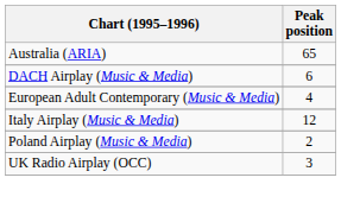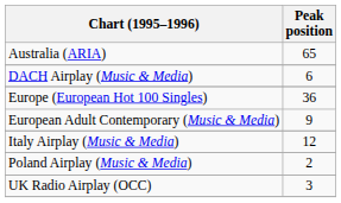 <table class="wikitable sortable">
 <tr>
 <th>Chart (1995–1996)</th>
 <th>Peak<br>position</th>
 </tr>
 <tr>
 <td>Australia (<a href='#'>ARIA</a>)</td>
 <td align="center">65</td>
 </tr>
 <tr>
 </tr>
 <tr>
 </tr>
 <tr>
 </tr>
 <tr>
 <td><a href='#'>DACH</a> Airplay (<em><a href='#'>Music & Media</a></em>)</td>
 <td align="center">6</td>
 </tr>
 <tr>
 </tr>
 <tr>
+<td>Europe (<a href='#'>European Hot 100 Singles</a>)</td>
+<td align="center">36</td>
+</tr>
+<tr>
 <td>European Adult Contemporary (<em><a href='#'>Music & Media</a></em>)</td>
-<td align="center">4</td>
+<td align="center">9</td>
 </tr>
 <tr>
 </tr>
 <tr>
 <td>Italy Airplay (<em><a href='#'>Music & Media</a></em>)</td>
 <td align="center">12</td>
 </tr>
 <tr>
 </tr>
 <tr>
 <td>Poland Airplay (<em><a href='#'>Music & Media</a></em>)</td>
 <td align="center">2</td>
 </tr>
 <tr>
 </tr>
 <tr>
 </tr>
 <tr>
 <td>UK Radio Airplay (OCC)</td>
 <td align="center">3</td>
 </tr>
 <tr>
 </tr>
 </table>
